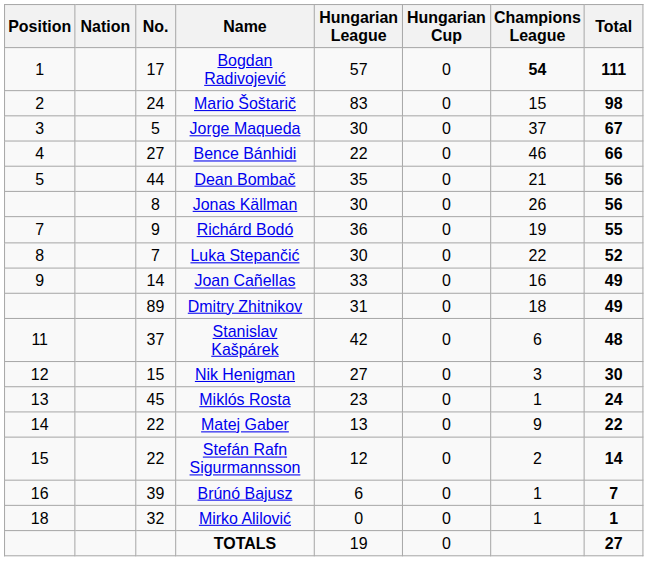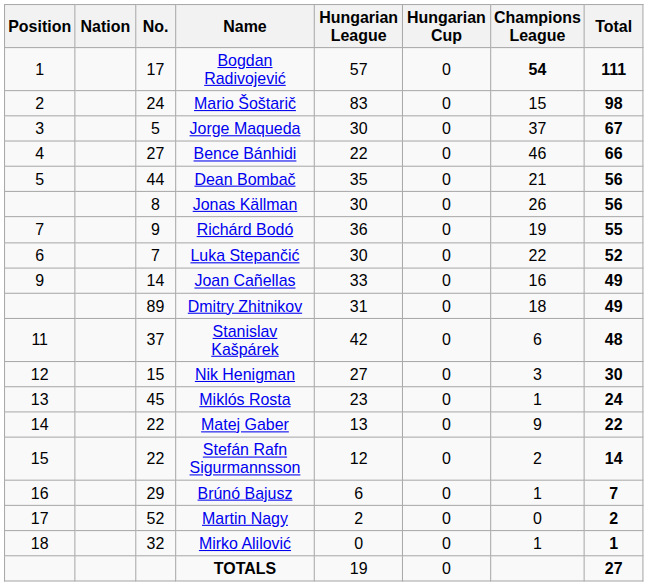 <table class="wikitable" style="font-size: 95%; text-align: center">
 <tr>
 <th width=60>Position</th>
 <th width=60>Nation</th>
 <th width=45>No.</th>
 <th width=175>Name</th>
 <th width=80>Hungarian League</th>
 <th width=80>Hungarian Cup</th>
 <th width=80>Champions League</th>
 <th width=80>Total</th>
 </tr>
 <tr>
 <td>1</td>
 <td></td>
 <td>17</td>
 <td><a href='#'>Bogdan Radivojević</a></td>
 <td>57</td>
 <td>0</td>
 <td><strong>54</strong></td>
 <td><strong>111</strong></td>
 </tr>
 <tr>
 <td>2</td>
 <td></td>
 <td>24</td>
 <td><a href='#'>Mario Šoštarič</a></td>
 <td>83</td>
 <td>0</td>
 <td>15</td>
 <td><strong>98</strong></td>
 </tr>
 <tr>
 <td>3</td>
 <td></td>
 <td>5</td>
 <td><a href='#'>Jorge Maqueda</a></td>
 <td>30</td>
 <td>0</td>
 <td>37</td>
 <td><strong>67</strong></td>
 </tr>
 <tr>
 <td>4</td>
 <td></td>
 <td>27</td>
 <td><a href='#'>Bence Bánhidi</a></td>
 <td>22</td>
 <td>0</td>
 <td>46</td>
 <td><strong>66</strong></td>
 </tr>
 <tr>
 <td>5</td>
 <td></td>
 <td>44</td>
 <td><a href='#'>Dean Bombač</a></td>
 <td>35</td>
 <td>0</td>
 <td>21</td>
 <td><strong>56</strong></td>
 </tr>
 <tr>
 <td></td>
 <td></td>
 <td>8</td>
 <td><a href='#'>Jonas Källman</a></td>
 <td>30</td>
 <td>0</td>
 <td>26</td>
 <td><strong>56</strong></td>
 </tr>
 <tr>
 <td>7</td>
 <td></td>
 <td>9</td>
 <td><a href='#'>Richárd Bodó</a></td>
 <td>36</td>
 <td>0</td>
 <td>19</td>
 <td><strong>55</strong></td>
 </tr>
 <tr>
-<td>8</td>
+<td>6</td>
 <td></td>
 <td>7</td>
 <td><a href='#'>Luka Stepančić</a></td>
 <td>30</td>
 <td>0</td>
 <td>22</td>
 <td><strong>52</strong></td>
 </tr>
 <tr>
 <td>9</td>
 <td></td>
 <td>14</td>
 <td><a href='#'>Joan Cañellas</a></td>
 <td>33</td>
 <td>0</td>
 <td>16</td>
 <td><strong>49</strong></td>
 </tr>
 <tr>
 <td></td>
 <td></td>
 <td>89</td>
 <td><a href='#'>Dmitry Zhitnikov</a></td>
 <td>31</td>
 <td>0</td>
 <td>18</td>
 <td><strong>49</strong></td>
 </tr>
 <tr>
 <td>11</td>
 <td></td>
 <td>37</td>
 <td><a href='#'>Stanislav Kašpárek</a></td>
 <td>42</td>
 <td>0</td>
 <td>6</td>
 <td><strong>48</strong></td>
 </tr>
 <tr>
 <td>12</td>
 <td></td>
 <td>15</td>
 <td><a href='#'>Nik Henigman</a></td>
 <td>27</td>
 <td>0</td>
 <td>3</td>
 <td><strong>30</strong></td>
 </tr>
 <tr>
 <td>13</td>
 <td></td>
 <td>45</td>
 <td><a href='#'>Miklós Rosta</a></td>
 <td>23</td>
 <td>0</td>
 <td>1</td>
 <td><strong>24</strong></td>
 </tr>
 <tr>
 <td>14</td>
 <td></td>
 <td>22</td>
 <td><a href='#'>Matej Gaber</a></td>
 <td>13</td>
 <td>0</td>
 <td>9</td>
 <td><strong>22</strong></td>
 </tr>
 <tr>
 <td>15</td>
 <td></td>
 <td>22</td>
 <td><a href='#'>Stefán Rafn Sigurmannsson</a></td>
 <td>12</td>
 <td>0</td>
 <td>2</td>
 <td><strong>14</strong></td>
 </tr>
 <tr>
 <td>16</td>
 <td></td>
-<td>39</td>
+<td>29</td>
 <td><a href='#'>Brúnó Bajusz</a></td>
 <td>6</td>
 <td>0</td>
 <td>1</td>
 <td><strong>7</strong></td>
+</tr>
+<tr>
+<td>17</td>
+<td></td>
+<td>52</td>
+<td><a href='#'>Martin Nagy</a></td>
+<td>2</td>
+<td>0</td>
+<td>0</td>
+<td><strong>2</strong></td>
 </tr>
 <tr>
 <td>18</td>
 <td></td>
 <td>32</td>
 <td><a href='#'>Mirko Alilović</a></td>
 <td>0</td>
 <td>0</td>
 <td>1</td>
 <td><strong>1</strong></td>
 </tr>
 <tr>
 <td></td>
 <td></td>
 <td></td>
 <td><strong>TOTALS</strong></td>
 <td>19</td>
 <td>0</td>
 <td></td>
 <td><strong>27</strong></td>
 </tr>
 </table>
